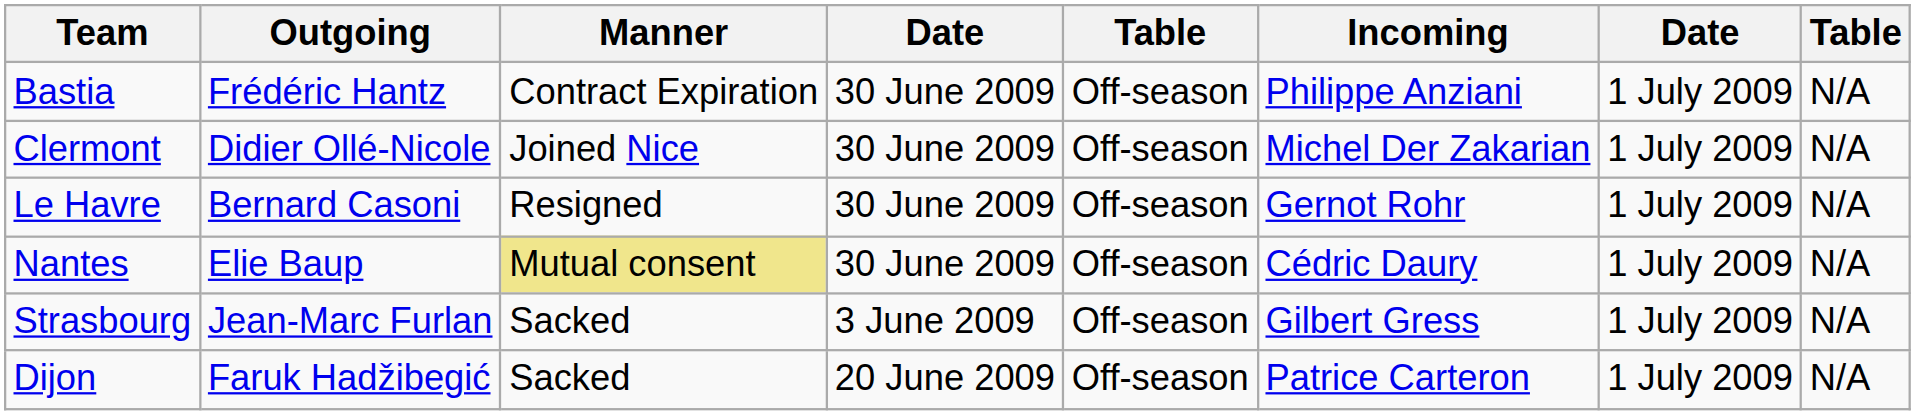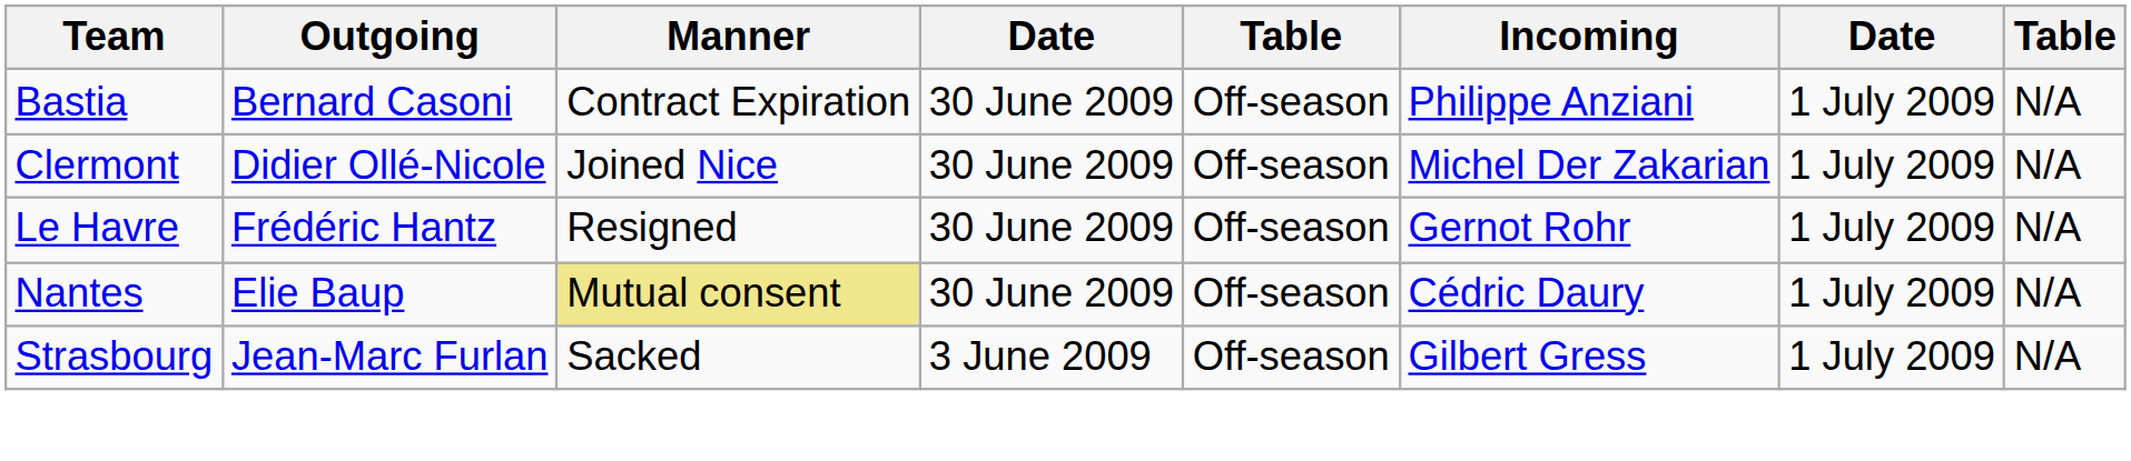 <table class="wikitable">
 <tr>
 <th>Team</th>
 <th>Outgoing</th>
 <th>Manner</th>
 <th>Date</th>
 <th>Table</th>
 <th>Incoming</th>
 <th>Date</th>
 <th>Table</th>
 </tr>
 <tr>
 <td><a href='#'>Bastia</a></td>
-<td> <a href='#'>Frédéric Hantz</a></td>
+<td> <a href='#'>Bernard Casoni</a></td>
 <td>Contract Expiration</td>
 <td>30 June 2009</td>
 <td>Off-season</td>
 <td> <a href='#'>Philippe Anziani</a></td>
 <td>1 July 2009</td>
 <td>N/A</td>
 </tr>
 <tr>
 <td><a href='#'>Clermont</a></td>
 <td> <a href='#'>Didier Ollé-Nicole</a></td>
 <td>Joined <a href='#'>Nice</a></td>
 <td>30 June 2009</td>
 <td>Off-season</td>
 <td> <a href='#'>Michel Der Zakarian</a></td>
 <td>1 July 2009</td>
 <td>N/A</td>
 </tr>
 <tr>
 <td><a href='#'>Le Havre</a></td>
-<td> <a href='#'>Bernard Casoni</a></td>
+<td> <a href='#'>Frédéric Hantz</a></td>
 <td>Resigned</td>
 <td>30 June 2009</td>
 <td>Off-season</td>
 <td> <a href='#'>Gernot Rohr</a></td>
 <td>1 July 2009</td>
 <td>N/A</td>
 </tr>
 <tr>
 <td><a href='#'>Nantes</a></td>
 <td> <a href='#'>Elie Baup</a></td>
 <td style="background: khaki;">Mutual consent</td>
 <td>30 June 2009</td>
 <td>Off-season</td>
 <td> <a href='#'>Cédric Daury</a></td>
 <td>1 July 2009</td>
 <td>N/A</td>
 </tr>
 <tr>
 <td><a href='#'>Strasbourg</a></td>
 <td> <a href='#'>Jean-Marc Furlan</a></td>
 <td>Sacked</td>
 <td>3 June 2009</td>
 <td>Off-season</td>
 <td> <a href='#'>Gilbert Gress</a></td>
 <td>1 July 2009</td>
 <td>N/A</td>
 </tr>
-<tr>
-<td><a href='#'>Dijon</a></td>
-<td> <a href='#'>Faruk Hadžibegić</a></td>
-<td>Sacked</td>
-<td>20 June 2009</td>
-<td>Off-season</td>
-<td> <a href='#'>Patrice Carteron</a></td>
-<td>1 July 2009</td>
-<td>N/A</td>
-</tr>
 </table>
